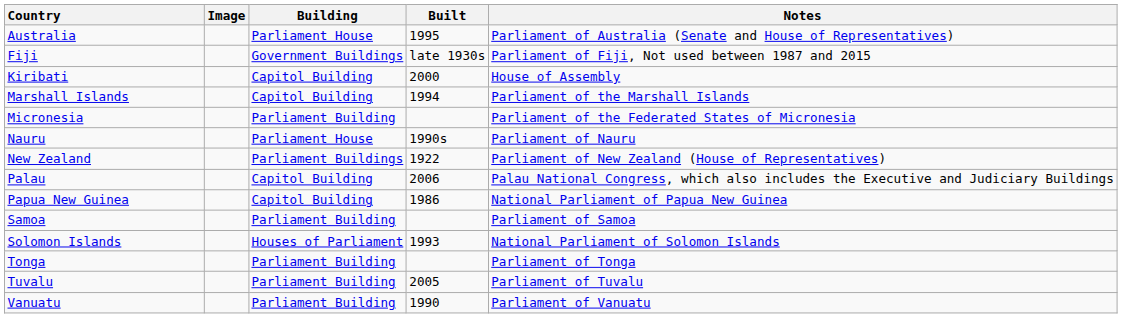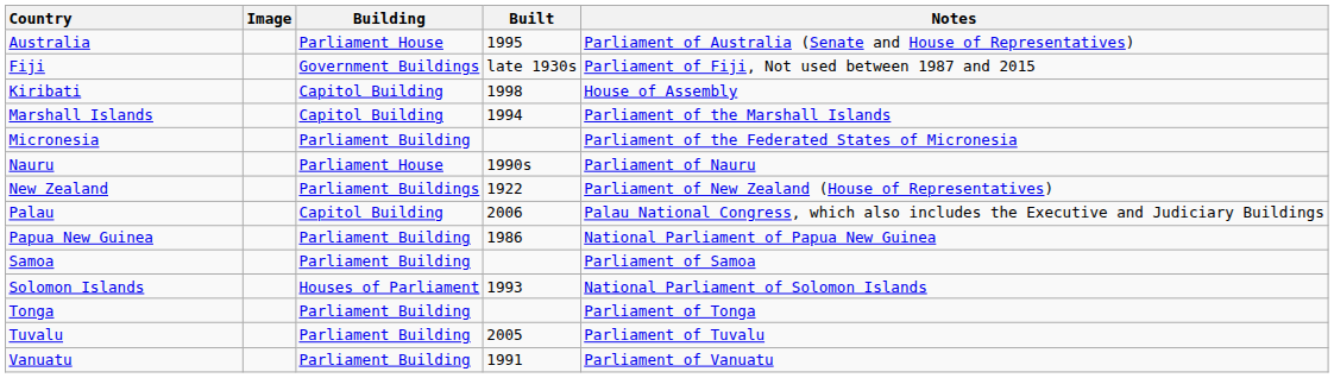 <table class="wikitable sortable">
 <tr>
 <th style="text-align:left;width:200px">Country</th>
 <th>Image</th>
 <th>Building</th>
 <th>Built</th>
 <th>Notes</th>
 </tr>
 <tr>
 <td><a href='#'>Australia</a></td>
 <td></td>
 <td><a href='#'>Parliament House</a></td>
 <td>1995</td>
 <td><a href='#'>Parliament of Australia</a> (<a href='#'>Senate</a> and <a href='#'>House of Representatives</a>)</td>
 </tr>
 <tr>
 <td><a href='#'>Fiji</a></td>
 <td></td>
 <td><a href='#'>Government Buildings</a></td>
 <td>late 1930s</td>
 <td><a href='#'>Parliament of Fiji</a>, Not used between 1987 and 2015</td>
 </tr>
 <tr>
 <td><a href='#'>Kiribati</a></td>
 <td></td>
 <td><a href='#'>Capitol Building</a></td>
-<td>2000</td>
+<td>1998</td>
 <td><a href='#'>House of Assembly</a></td>
 </tr>
 <tr>
 <td><a href='#'>Marshall Islands</a></td>
 <td></td>
 <td><a href='#'>Capitol Building</a></td>
 <td>1994</td>
 <td><a href='#'>Parliament of the Marshall Islands</a></td>
 </tr>
 <tr>
 <td><a href='#'>Micronesia</a></td>
 <td></td>
 <td><a href='#'>Parliament Building</a></td>
 <td></td>
 <td><a href='#'>Parliament of the Federated States of Micronesia</a></td>
 </tr>
 <tr>
 <td><a href='#'>Nauru</a></td>
 <td></td>
 <td><a href='#'>Parliament House</a></td>
 <td>1990s</td>
 <td><a href='#'>Parliament of Nauru</a></td>
 </tr>
 <tr>
 <td><a href='#'>New Zealand</a></td>
 <td></td>
 <td><a href='#'>Parliament Buildings</a></td>
 <td>1922</td>
 <td><a href='#'>Parliament of New Zealand</a> (<a href='#'>House of Representatives</a>)</td>
 </tr>
 <tr>
 <td><a href='#'>Palau</a></td>
 <td></td>
 <td><a href='#'>Capitol Building</a></td>
 <td>2006</td>
 <td><a href='#'>Palau National Congress</a>, which also includes the Executive and Judiciary Buildings</td>
 </tr>
 <tr>
 <td><a href='#'>Papua New Guinea</a></td>
 <td></td>
-<td><a href='#'>Capitol Building</a></td>
+<td><a href='#'>Parliament Building</a></td>
 <td>1986</td>
 <td><a href='#'>National Parliament of Papua New Guinea</a></td>
 </tr>
 <tr>
 <td><a href='#'>Samoa</a></td>
 <td></td>
 <td><a href='#'>Parliament Building</a></td>
 <td></td>
 <td><a href='#'>Parliament of Samoa</a></td>
 </tr>
 <tr>
 <td><a href='#'>Solomon Islands</a></td>
 <td></td>
 <td><a href='#'>Houses of Parliament</a></td>
 <td>1993</td>
 <td><a href='#'>National Parliament of Solomon Islands</a></td>
 </tr>
 <tr>
 <td><a href='#'>Tonga</a></td>
 <td></td>
 <td><a href='#'>Parliament Building</a></td>
 <td></td>
 <td><a href='#'>Parliament of Tonga</a></td>
 </tr>
 <tr>
 <td><a href='#'>Tuvalu</a></td>
 <td></td>
 <td><a href='#'>Parliament Building</a></td>
 <td>2005</td>
 <td><a href='#'>Parliament of Tuvalu</a></td>
 </tr>
 <tr>
 <td><a href='#'>Vanuatu</a></td>
 <td></td>
 <td><a href='#'>Parliament Building</a></td>
-<td>1990</td>
+<td>1991</td>
 <td><a href='#'>Parliament of Vanuatu</a></td>
 </tr>
 </table>
